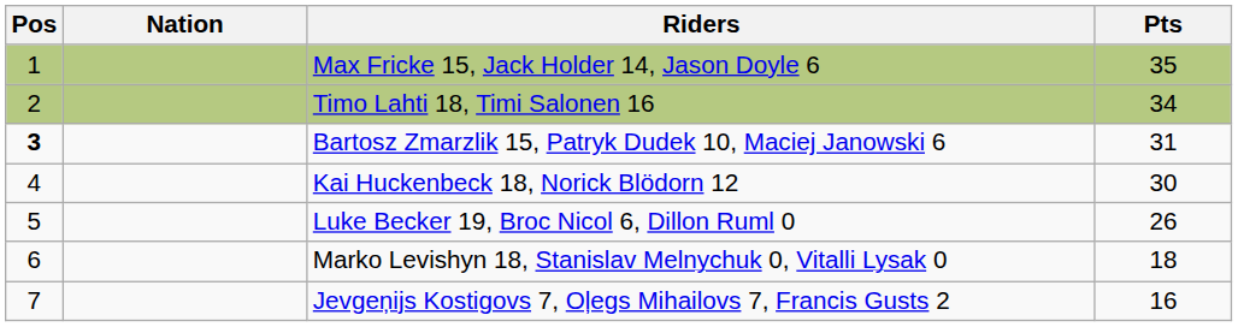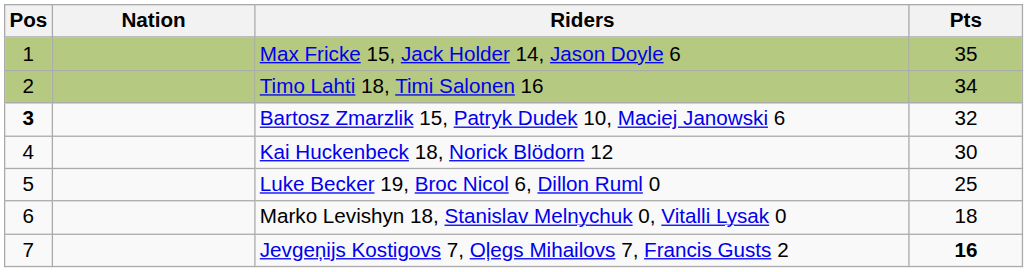 <table class="wikitable" style="font-size: 100%">
 <tr>
 <th width=20>Pos</th>
 <th width=150>Nation</th>
 <th width=500>Riders</th>
 <th width=80>Pts</th>
 </tr>
 <tr align=center style="background-color: #b5c981;">
 <td>1</td>
 <td align="left"></td>
 <td align="left"><a href='#'>Max Fricke</a> 15, <a href='#'>Jack Holder</a> 14, <a href='#'>Jason Doyle</a> 6</td>
 <td>35</td>
 </tr>
 <tr align=center style="background-color: #b5c981;">
 <td>2</td>
 <td align="left"></td>
 <td align="left"><a href='#'>Timo Lahti</a> 18, <a href='#'>Timi Salonen</a> 16</td>
 <td>34</td>
 </tr>
 <tr align=center >
 <td><strong>3</strong></td>
 <td align="left"></td>
 <td align="left"><a href='#'>Bartosz Zmarzlik</a> 15, <a href='#'>Patryk Dudek</a> 10, <a href='#'>Maciej Janowski</a> 6</td>
-<td>31</td>
+<td>32</td>
 </tr>
 <tr align=center >
 <td>4</td>
 <td align="left"></td>
 <td align="left"><a href='#'>Kai Huckenbeck</a> 18, <a href='#'>Norick Blödorn</a> 12</td>
 <td>30</td>
 </tr>
 <tr align=center>
 <td>5</td>
 <td align="left"></td>
 <td align="left"><a href='#'>Luke Becker</a> 19, <a href='#'>Broc Nicol</a> 6, <a href='#'>Dillon Ruml</a> 0</td>
-<td>26</td>
+<td>25</td>
 </tr>
 <tr align=center>
 <td>6</td>
 <td align="left"></td>
 <td align="left">Marko Levishyn 18, <a href='#'>Stanislav Melnychuk</a> 0, <a href='#'>Vitalli Lysak</a> 0</td>
 <td>18</td>
 </tr>
 <tr align=center>
 <td>7</td>
 <td align="left"></td>
 <td align="left"><a href='#'>Jevgeņijs Kostigovs</a> 7, <a href='#'>Oļegs Mihailovs</a> 7, <a href='#'>Francis Gusts</a> 2</td>
-<td>16</td>
+<td><strong>16</strong></td>
 </tr>
 </table>
